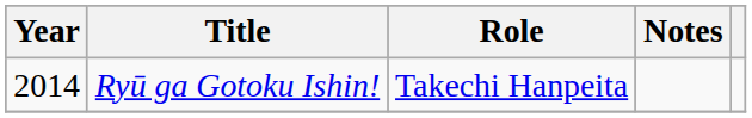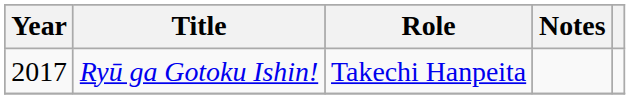 <table class="wikitable">
 <tr>
 <th>Year</th>
 <th>Title</th>
 <th>Role</th>
 <th>Notes</th>
 <th></th>
 </tr>
 <tr>
-<td>2014</td>
+<td>2017</td>
 <td><em><a href='#'>Ryū ga Gotoku Ishin!</a></em></td>
 <td><a href='#'>Takechi Hanpeita</a></td>
 <td></td>
 <td></td>
 </tr>
 <tr>
 </tr>
 </table>
